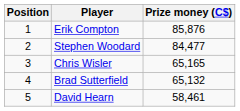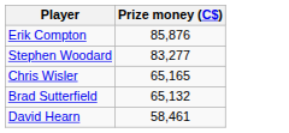 <table class=wikitable>
 <tr>
-<th>Position</th>
 <th>Player</th>
 <th>Prize money (<a href='#'>C$</a>)</th>
 </tr>
 <tr>
-<td align=center>1</td>
 <td> <a href='#'>Erik Compton</a></td>
 <td align=center>85,876</td>
 </tr>
 <tr>
-<td align=center>2</td>
 <td> <a href='#'>Stephen Woodard</a></td>
-<td align=center>84,477</td>
+<td align=center>83,277</td>
 </tr>
 <tr>
-<td align=center>3</td>
 <td> <a href='#'>Chris Wisler</a></td>
 <td align=center>65,165</td>
 </tr>
 <tr>
-<td align=center>4</td>
 <td> <a href='#'>Brad Sutterfield</a></td>
 <td align=center>65,132</td>
 </tr>
 <tr>
-<td align=center>5</td>
 <td> <a href='#'>David Hearn</a></td>
 <td align=center>58,461</td>
 </tr>
 </table>
